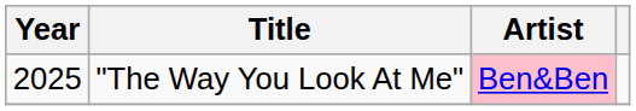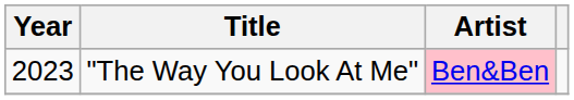 <table class="wikitable sortable plainrowheaders">
 <tr style="background:#ccc; text-align:center;">
 <th scope="col">Year</th>
 <th scope="col">Title</th>
 <th scope="col">Artist</th>
 <th scope="col" class="unsortable"></th>
 </tr>
 <tr>
-<td rowspan="1">2025</td>
+<td rowspan="1">2023</td>
 <td>"The Way You Look At Me"</td>
 <td style="background: pink;"><a href='#'>Ben&Ben</a></td>
 <td></td>
 </tr>
 <tr>
 </tr>
 </table>
